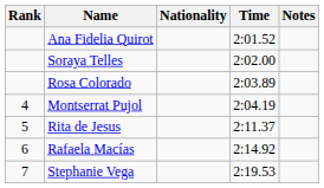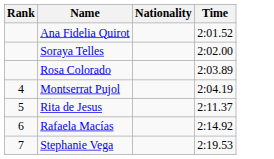 <table class="wikitable sortable" style="text-align:center">
 <tr>
 <th>Rank</th>
 <th>Name</th>
 <th>Nationality</th>
 <th>Time</th>
-<th>Notes</th>
 </tr>
 <tr>
 <td align=center></td>
 <td align=left><a href='#'>Ana Fidelia Quirot</a></td>
 <td align=left></td>
 <td>2:01.52</td>
-<td></td>
 </tr>
 <tr>
 <td align=center></td>
 <td align=left><a href='#'>Soraya Telles</a></td>
 <td align=left></td>
 <td>2:02.00</td>
-<td></td>
 </tr>
 <tr>
 <td align=center></td>
 <td align=left><a href='#'>Rosa Colorado</a></td>
 <td align=left></td>
 <td>2:03.89</td>
-<td></td>
 </tr>
 <tr>
 <td align=center>4</td>
 <td align=left><a href='#'>Montserrat Pujol</a></td>
 <td align=left></td>
 <td>2:04.19</td>
-<td></td>
 </tr>
 <tr>
 <td align=center>5</td>
 <td align=left><a href='#'>Rita de Jesus</a></td>
 <td align=left></td>
 <td>2:11.37</td>
-<td></td>
 </tr>
 <tr>
 <td align=center>6</td>
 <td align=left><a href='#'>Rafaela Macías</a></td>
 <td align=left></td>
 <td>2:14.92</td>
-<td></td>
 </tr>
 <tr>
 <td align=center>7</td>
 <td align=left><a href='#'>Stephanie Vega</a></td>
 <td align=left></td>
 <td>2:19.53</td>
-<td></td>
 </tr>
 </table>
